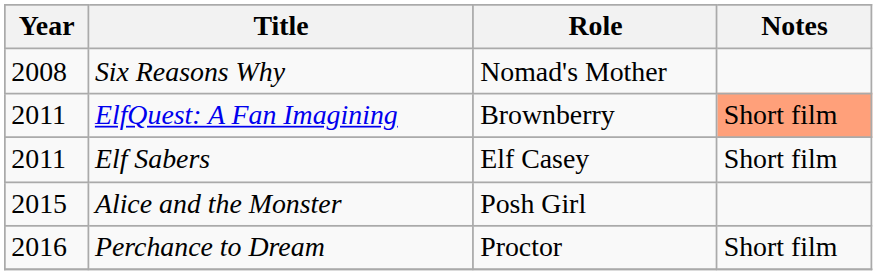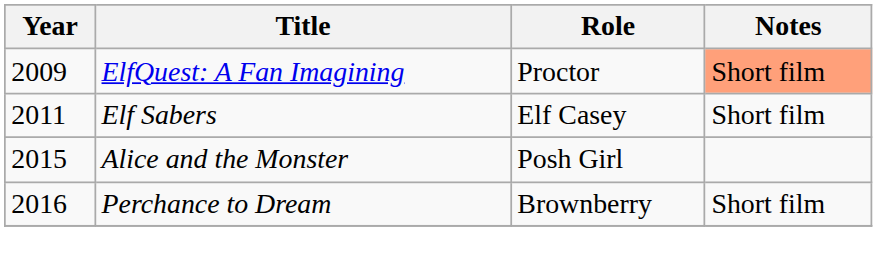 <table width="80%" class="wikitable sortable">
 <tr>
 <th>Year</th>
 <th>Title</th>
 <th>Role</th>
 <th class="unsortable">Notes</th>
 </tr>
 <tr>
-<td>2008</td>
-<td><em>Six Reasons Why</em></td>
-<td>Nomad's Mother</td>
-<td></td>
-</tr>
-<tr>
-<td>2011</td>
+<td>2009</td>
 <td><em><a href='#'>ElfQuest: A Fan Imagining</a></em></td>
-<td>Brownberry</td>
+<td>Proctor</td>
 <td style="background: lightsalmon;">Short film</td>
 </tr>
 <tr>
 <td>2011</td>
 <td><em>Elf Sabers</em></td>
 <td>Elf Casey</td>
 <td>Short film</td>
 </tr>
 <tr>
 <td>2015</td>
 <td><em>Alice and the Monster</em></td>
 <td>Posh Girl</td>
 <td></td>
 </tr>
 <tr>
 <td>2016</td>
 <td><em>Perchance to Dream</em></td>
-<td>Proctor</td>
+<td>Brownberry</td>
 <td>Short film</td>
 </tr>
 <tr>
 </tr>
 </table>
